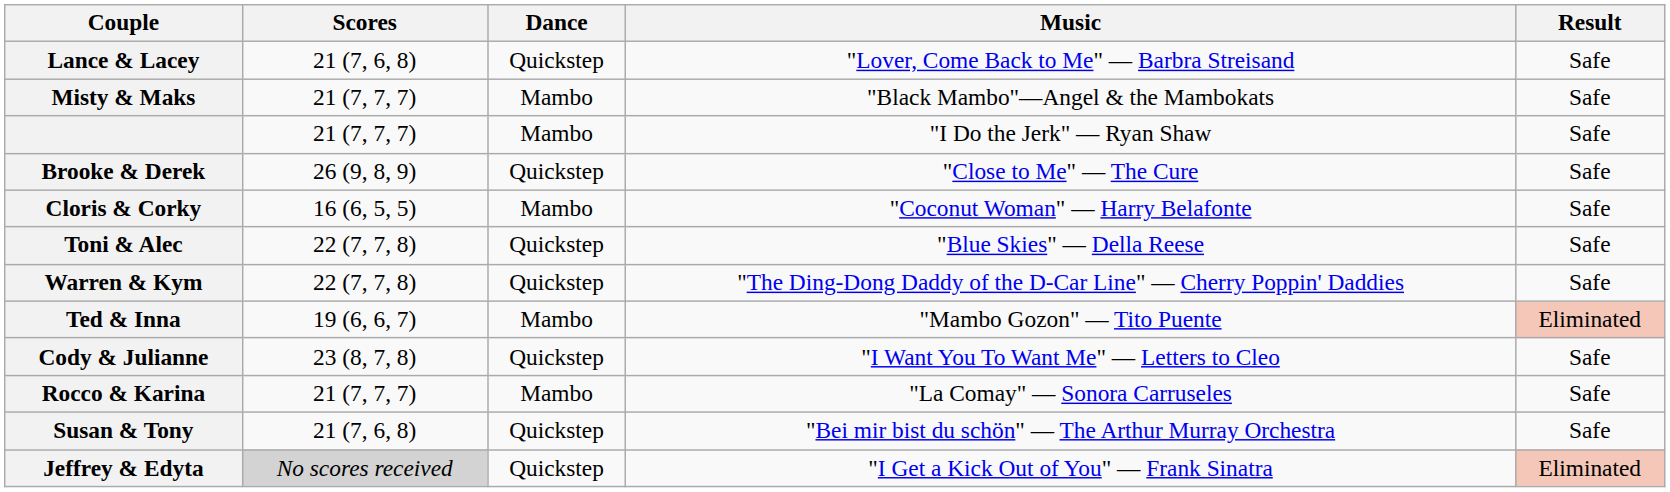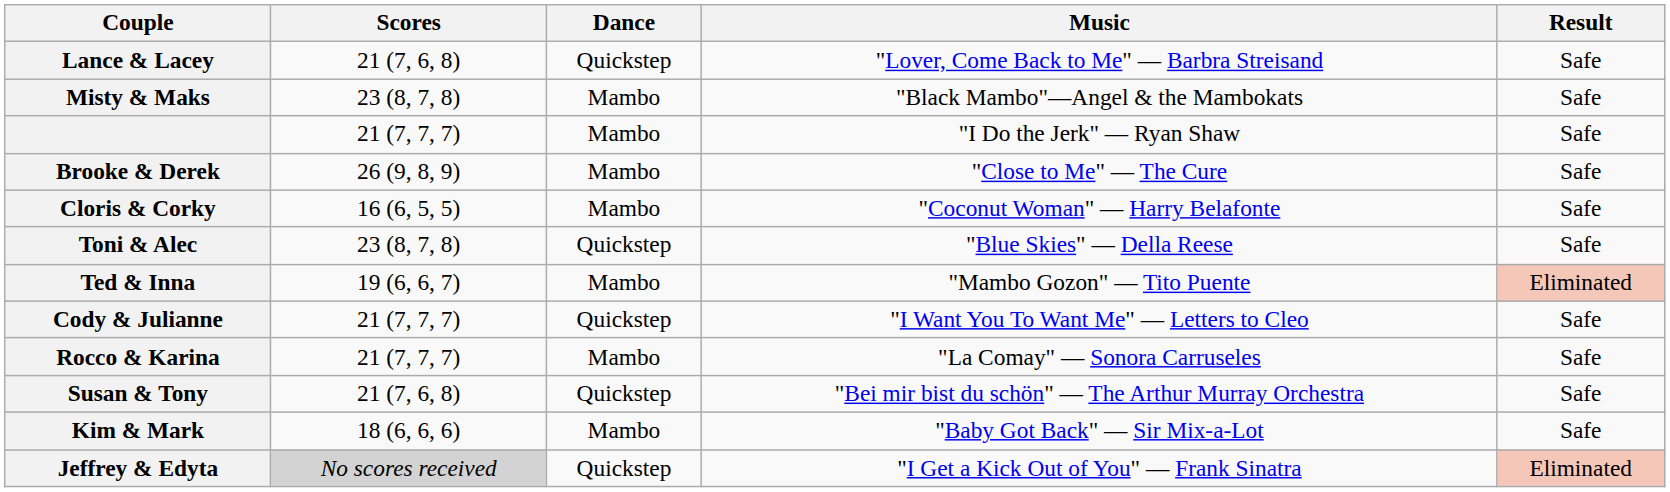 <table class="wikitable sortable" style="text-align:center; width:90%">
 <tr>
 <th scope="col">Couple</th>
 <th scope="col">Scores</th>
 <th scope="col" class="unsortable">Dance</th>
 <th scope="col" class="unsortable">Music</th>
 <th scope="col" class="unsortable">Result</th>
 </tr>
 <tr>
 <th scope="row">Lance & Lacey</th>
 <td>21 (7, 6, 8)</td>
 <td>Quickstep</td>
 <td>"<a href='#'>Lover, Come Back to Me</a>" — <a href='#'>Barbra Streisand</a></td>
 <td>Safe</td>
 </tr>
 <tr>
 <th scope="row">Misty & Maks</th>
-<td>21 (7, 7, 7)</td>
+<td>23 (8, 7, 8)</td>
 <td>Mambo</td>
 <td>"Black Mambo"—Angel & the Mambokats</td>
 <td>Safe</td>
 </tr>
 <tr>
 <th scope="row"></th>
 <td>21 (7, 7, 7)</td>
 <td>Mambo</td>
 <td>"I Do the Jerk" — Ryan Shaw</td>
 <td>Safe</td>
 </tr>
 <tr>
 <th scope="row">Brooke & Derek</th>
 <td>26 (9, 8, 9)</td>
-<td>Quickstep</td>
+<td>Mambo</td>
 <td>"<a href='#'>Close to Me</a>" — <a href='#'>The Cure</a></td>
 <td>Safe</td>
 </tr>
 <tr>
 <th scope="row">Cloris & Corky</th>
 <td>16 (6, 5, 5)</td>
 <td>Mambo</td>
 <td>"<a href='#'>Coconut Woman</a>" — <a href='#'>Harry Belafonte</a></td>
 <td>Safe</td>
 </tr>
 <tr>
 <th scope="row">Toni & Alec</th>
-<td>22 (7, 7, 8)</td>
+<td>23 (8, 7, 8)</td>
 <td>Quickstep</td>
 <td>"<a href='#'>Blue Skies</a>" — <a href='#'>Della Reese</a></td>
-<td>Safe</td>
-</tr>
-<tr>
-<th scope="row">Warren & Kym</th>
-<td>22 (7, 7, 8)</td>
-<td>Quickstep</td>
-<td>"<a href='#'>The Ding-Dong Daddy of the D-Car Line</a>" — <a href='#'>Cherry Poppin' Daddies</a></td>
 <td>Safe</td>
 </tr>
 <tr>
 <th scope="row">Ted & Inna</th>
 <td>19 (6, 6, 7)</td>
 <td>Mambo</td>
 <td>"Mambo Gozon" — <a href='#'>Tito Puente</a></td>
 <td bgcolor=f4c7b8>Eliminated</td>
 </tr>
 <tr>
 <th scope="row">Cody & Julianne</th>
-<td>23 (8, 7, 8)</td>
+<td>21 (7, 7, 7)</td>
 <td>Quickstep</td>
 <td>"<a href='#'>I Want You To Want Me</a>" — <a href='#'>Letters to Cleo</a></td>
 <td>Safe</td>
 </tr>
 <tr>
 <th scope="row">Rocco & Karina</th>
 <td>21 (7, 7, 7)</td>
 <td>Mambo</td>
 <td>"La Comay" — <a href='#'>Sonora Carruseles</a></td>
 <td>Safe</td>
 </tr>
 <tr>
 <th scope="row">Susan & Tony</th>
 <td>21 (7, 6, 8)</td>
 <td>Quickstep</td>
 <td>"<a href='#'>Bei mir bist du schön</a>" — <a href='#'>The Arthur Murray Orchestra</a></td>
 <td>Safe</td>
 </tr>
 <tr>
+<th scope="row">Kim & Mark</th>
+<td>18 (6, 6, 6)</td>
+<td>Mambo</td>
+<td>"<a href='#'>Baby Got Back</a>" — <a href='#'>Sir Mix-a-Lot</a></td>
+<td>Safe</td>
+</tr>
+<tr>
 <th scope="row">Jeffrey & Edyta</th>
 <td bgcolor="lightgray"><em>No scores received</em></td>
 <td>Quickstep</td>
 <td>"<a href='#'>I Get a Kick Out of You</a>" — <a href='#'>Frank Sinatra</a></td>
 <td bgcolor=f4c7b8>Eliminated</td>
 </tr>
 </table>
